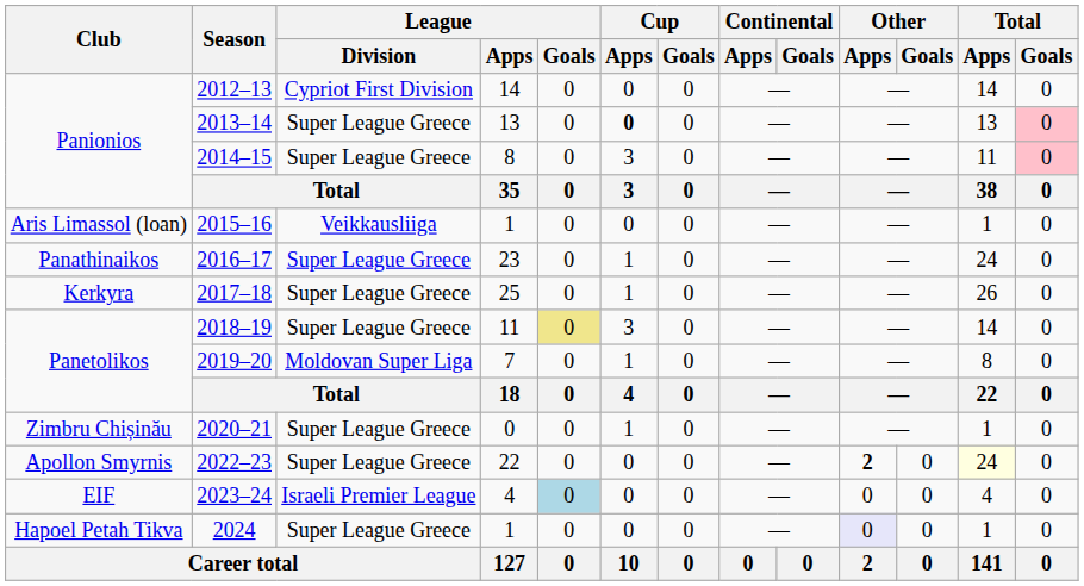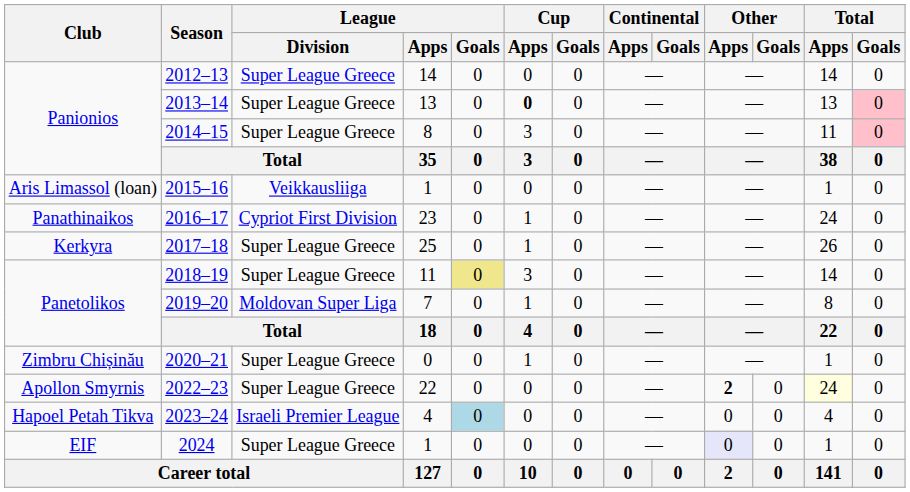 <table class="wikitable" style="text-align:center">
 <tr>
 <th rowspan=2>Club</th>
 <th rowspan=2>Season</th>
 <th colspan=3>League</th>
 <th colspan=2>Cup</th>
 <th colspan=2>Continental</th>
 <th colspan=2>Other</th>
 <th colspan=2>Total</th>
 </tr>
 <tr>
 <th>Division</th>
 <th>Apps</th>
 <th>Goals</th>
 <th>Apps</th>
 <th>Goals</th>
 <th>Apps</th>
 <th>Goals</th>
 <th>Apps</th>
 <th>Goals</th>
 <th>Apps</th>
 <th>Goals</th>
 </tr>
 <tr>
 <td rowspan="4"><a href='#'>Panionios</a></td>
 <td><a href='#'>2012–13</a></td>
-<td><a href='#'>Cypriot First Division</a></td>
+<td><a href='#'>Super League Greece</a></td>
 <td>14</td>
 <td>0</td>
 <td>0</td>
 <td>0</td>
 <td colspan="2">—</td>
 <td colspan="2">—</td>
 <td>14</td>
 <td>0</td>
 </tr>
 <tr>
 <td><a href='#'>2013–14</a></td>
 <td>Super League Greece</td>
 <td>13</td>
 <td>0</td>
 <td><strong>0</strong></td>
 <td>0</td>
 <td colspan="2">—</td>
 <td colspan="2">—</td>
 <td>13</td>
 <td style="background: pink;">0</td>
 </tr>
 <tr>
 <td><a href='#'>2014–15</a></td>
 <td>Super League Greece</td>
 <td>8</td>
 <td>0</td>
 <td>3</td>
 <td>0</td>
 <td colspan="2">—</td>
 <td colspan="2">—</td>
 <td>11</td>
 <td style="background: pink;">0</td>
 </tr>
 <tr>
 <th colspan="2">Total</th>
 <th>35</th>
 <th>0</th>
 <th>3</th>
 <th>0</th>
 <th colspan="2">—</th>
 <th colspan="2">—</th>
 <th>38</th>
 <th>0</th>
 </tr>
 <tr>
 <td><a href='#'>Aris Limassol</a> (loan)</td>
 <td><a href='#'>2015–16</a></td>
 <td><a href='#'>Veikkausliiga</a></td>
 <td>1</td>
 <td>0</td>
 <td>0</td>
 <td>0</td>
 <td colspan="2">—</td>
 <td colspan="2">—</td>
 <td>1</td>
 <td>0</td>
 </tr>
 <tr>
 <td><a href='#'>Panathinaikos</a></td>
 <td><a href='#'>2016–17</a></td>
-<td><a href='#'>Super League Greece</a></td>
+<td><a href='#'>Cypriot First Division</a></td>
 <td>23</td>
 <td>0</td>
 <td>1</td>
 <td>0</td>
 <td colspan="2">—</td>
 <td colspan="2">—</td>
 <td>24</td>
 <td>0</td>
 </tr>
 <tr>
 <td><a href='#'>Kerkyra</a></td>
 <td><a href='#'>2017–18</a></td>
 <td>Super League Greece</td>
 <td>25</td>
 <td>0</td>
 <td>1</td>
 <td>0</td>
 <td colspan="2">—</td>
 <td colspan="2">—</td>
 <td>26</td>
 <td>0</td>
 </tr>
 <tr>
 <td rowspan="3"><a href='#'>Panetolikos</a></td>
 <td><a href='#'>2018–19</a></td>
 <td>Super League Greece</td>
 <td>11</td>
 <td style="background: khaki;">0</td>
 <td>3</td>
 <td>0</td>
 <td colspan="2">—</td>
 <td colspan="2">—</td>
 <td>14</td>
 <td>0</td>
 </tr>
 <tr>
 <td><a href='#'>2019–20</a></td>
 <td><a href='#'>Moldovan Super Liga</a></td>
 <td>7</td>
 <td>0</td>
 <td>1</td>
 <td>0</td>
 <td colspan="2">—</td>
 <td colspan="2">—</td>
 <td>8</td>
 <td>0</td>
 </tr>
 <tr>
 <th colspan="2">Total</th>
 <th>18</th>
 <th>0</th>
 <th>4</th>
 <th>0</th>
 <th colspan="2">—</th>
 <th colspan="2">—</th>
 <th>22</th>
 <th>0</th>
 </tr>
 <tr>
 <td><a href='#'>Zimbru Chișinău</a></td>
 <td><a href='#'>2020–21</a></td>
 <td>Super League Greece</td>
 <td>0</td>
 <td>0</td>
 <td>1</td>
 <td>0</td>
 <td colspan="2">—</td>
 <td colspan="2">—</td>
 <td>1</td>
 <td>0</td>
 </tr>
 <tr>
 <td><a href='#'>Apollon Smyrnis</a></td>
 <td><a href='#'>2022–23</a></td>
 <td>Super League Greece</td>
 <td>22</td>
 <td>0</td>
 <td>0</td>
 <td>0</td>
 <td colspan="2">—</td>
 <td><strong>2</strong></td>
 <td>0</td>
 <td style="background: lightyellow;">24</td>
 <td>0</td>
 </tr>
 <tr>
-<td><a href='#'>EIF</a></td>
+<td><a href='#'>Hapoel Petah Tikva</a></td>
 <td><a href='#'>2023–24</a></td>
 <td><a href='#'>Israeli Premier League</a></td>
 <td>4</td>
 <td style="background: lightblue;">0</td>
 <td>0</td>
 <td>0</td>
 <td colspan="2">—</td>
 <td>0</td>
 <td>0</td>
 <td>4</td>
 <td>0</td>
 </tr>
 <tr>
-<td><a href='#'>Hapoel Petah Tikva</a></td>
+<td><a href='#'>EIF</a></td>
 <td><a href='#'>2024</a></td>
 <td>Super League Greece</td>
 <td>1</td>
 <td>0</td>
 <td>0</td>
 <td>0</td>
 <td colspan="2">—</td>
 <td style="background: lavender;">0</td>
 <td>0</td>
 <td>1</td>
 <td>0</td>
 </tr>
 <tr>
 <th colspan="3">Career total</th>
 <th>127</th>
 <th>0</th>
 <th>10</th>
 <th>0</th>
 <th>0</th>
 <th>0</th>
 <th>2</th>
 <th>0</th>
 <th>141</th>
 <th>0</th>
 </tr>
 </table>
